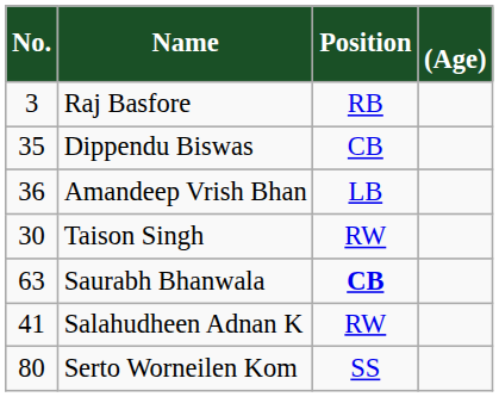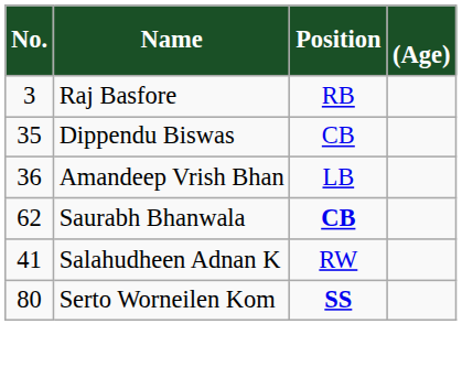 <table class="wikitable sortable" style="text-align:center; font-size:90%;">
 <tr>
 <th style="background:#1A5026; color:white; text-align:center;">No.</th>
 <th style="background:#1A5026; color:white; text-align:center;">Name</th>
 <th style="background:#1A5026; color:white; text-align:center;">Position</th>
 <th style="background:#1A5026; color: white; text-align: center;"><br>(Age)</th>
 </tr>
 <tr>
 <td>3</td>
 <td align=left>Raj Basfore</td>
 <td><a href='#'>RB</a></td>
 <td></td>
 </tr>
 <tr>
 <td>35</td>
 <td align=left>Dippendu Biswas</td>
 <td><a href='#'>CB</a></td>
 <td></td>
 </tr>
 <tr>
 <td>36</td>
 <td align=left>Amandeep Vrish Bhan</td>
 <td><a href='#'>LB</a></td>
 <td></td>
 </tr>
 <tr>
-<td>30</td>
-<td align=left>Taison Singh</td>
-<td><a href='#'>RW</a></td>
-<td></td>
-</tr>
-<tr>
-<td>63</td>
+<td>62</td>
 <td align=left>Saurabh Bhanwala</td>
 <td><strong><a href='#'>CB</a></strong></td>
 <td></td>
 </tr>
 <tr>
 <td>41</td>
 <td align=left>Salahudheen Adnan K</td>
 <td><a href='#'>RW</a></td>
 <td></td>
 </tr>
 <tr>
 <td>80</td>
 <td align=left>Serto Worneilen Kom</td>
-<td><a href='#'>SS</a></td>
+<td><strong><a href='#'>SS</a></strong></td>
 <td></td>
 </tr>
 </table>
